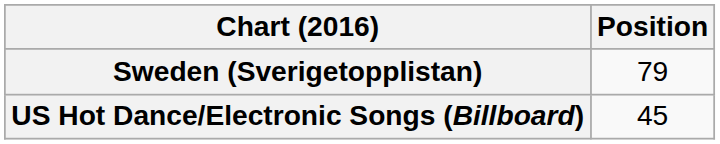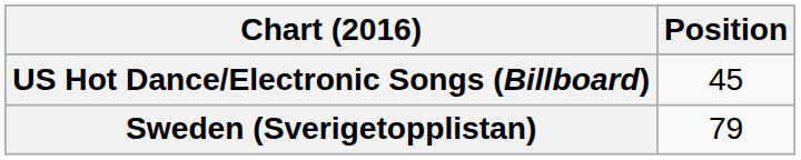 <table class="wikitable sortable plainrowheaders" style="text-align:center">
 <tr>
 <th scope="col">Chart (2016)</th>
 <th scope="col">Position</th>
 </tr>
 <tr>
+<th scope="row">US Hot Dance/Electronic Songs (<em>Billboard</em>)</th>
+<td>45</td>
+</tr>
+<tr>
 <th scope="row">Sweden (Sverigetopplistan)</th>
 <td>79</td>
 </tr>
-<tr>
-<th scope="row">US Hot Dance/Electronic Songs (<em>Billboard</em>)</th>
-<td>45</td>
-</tr>
 </table>
